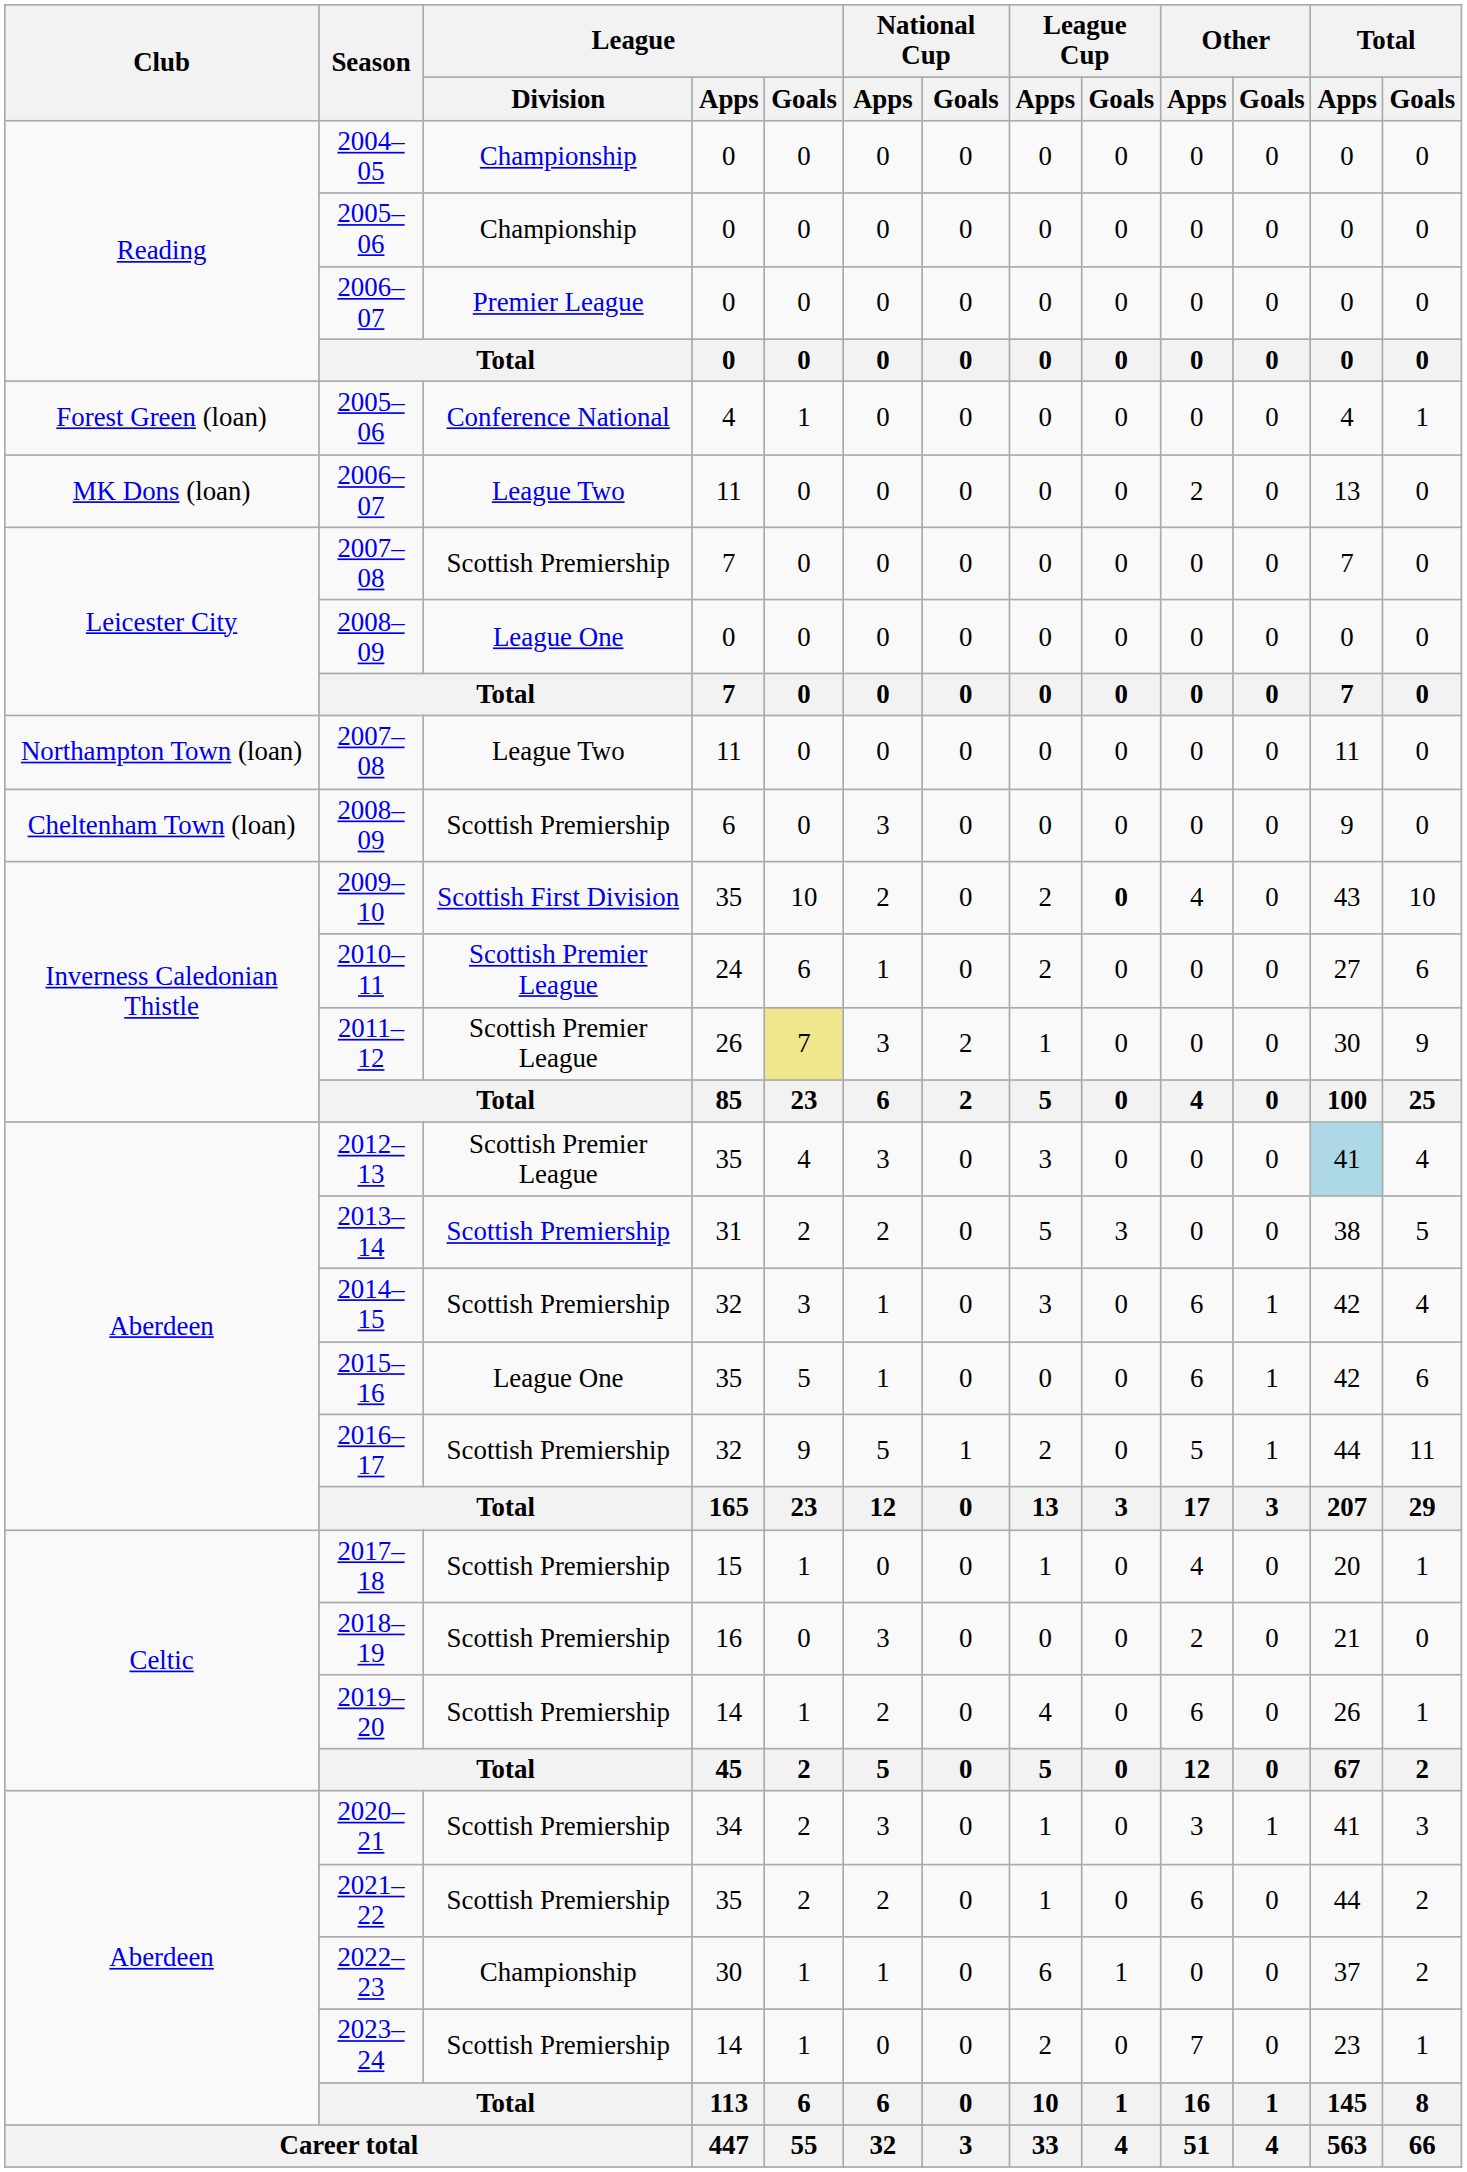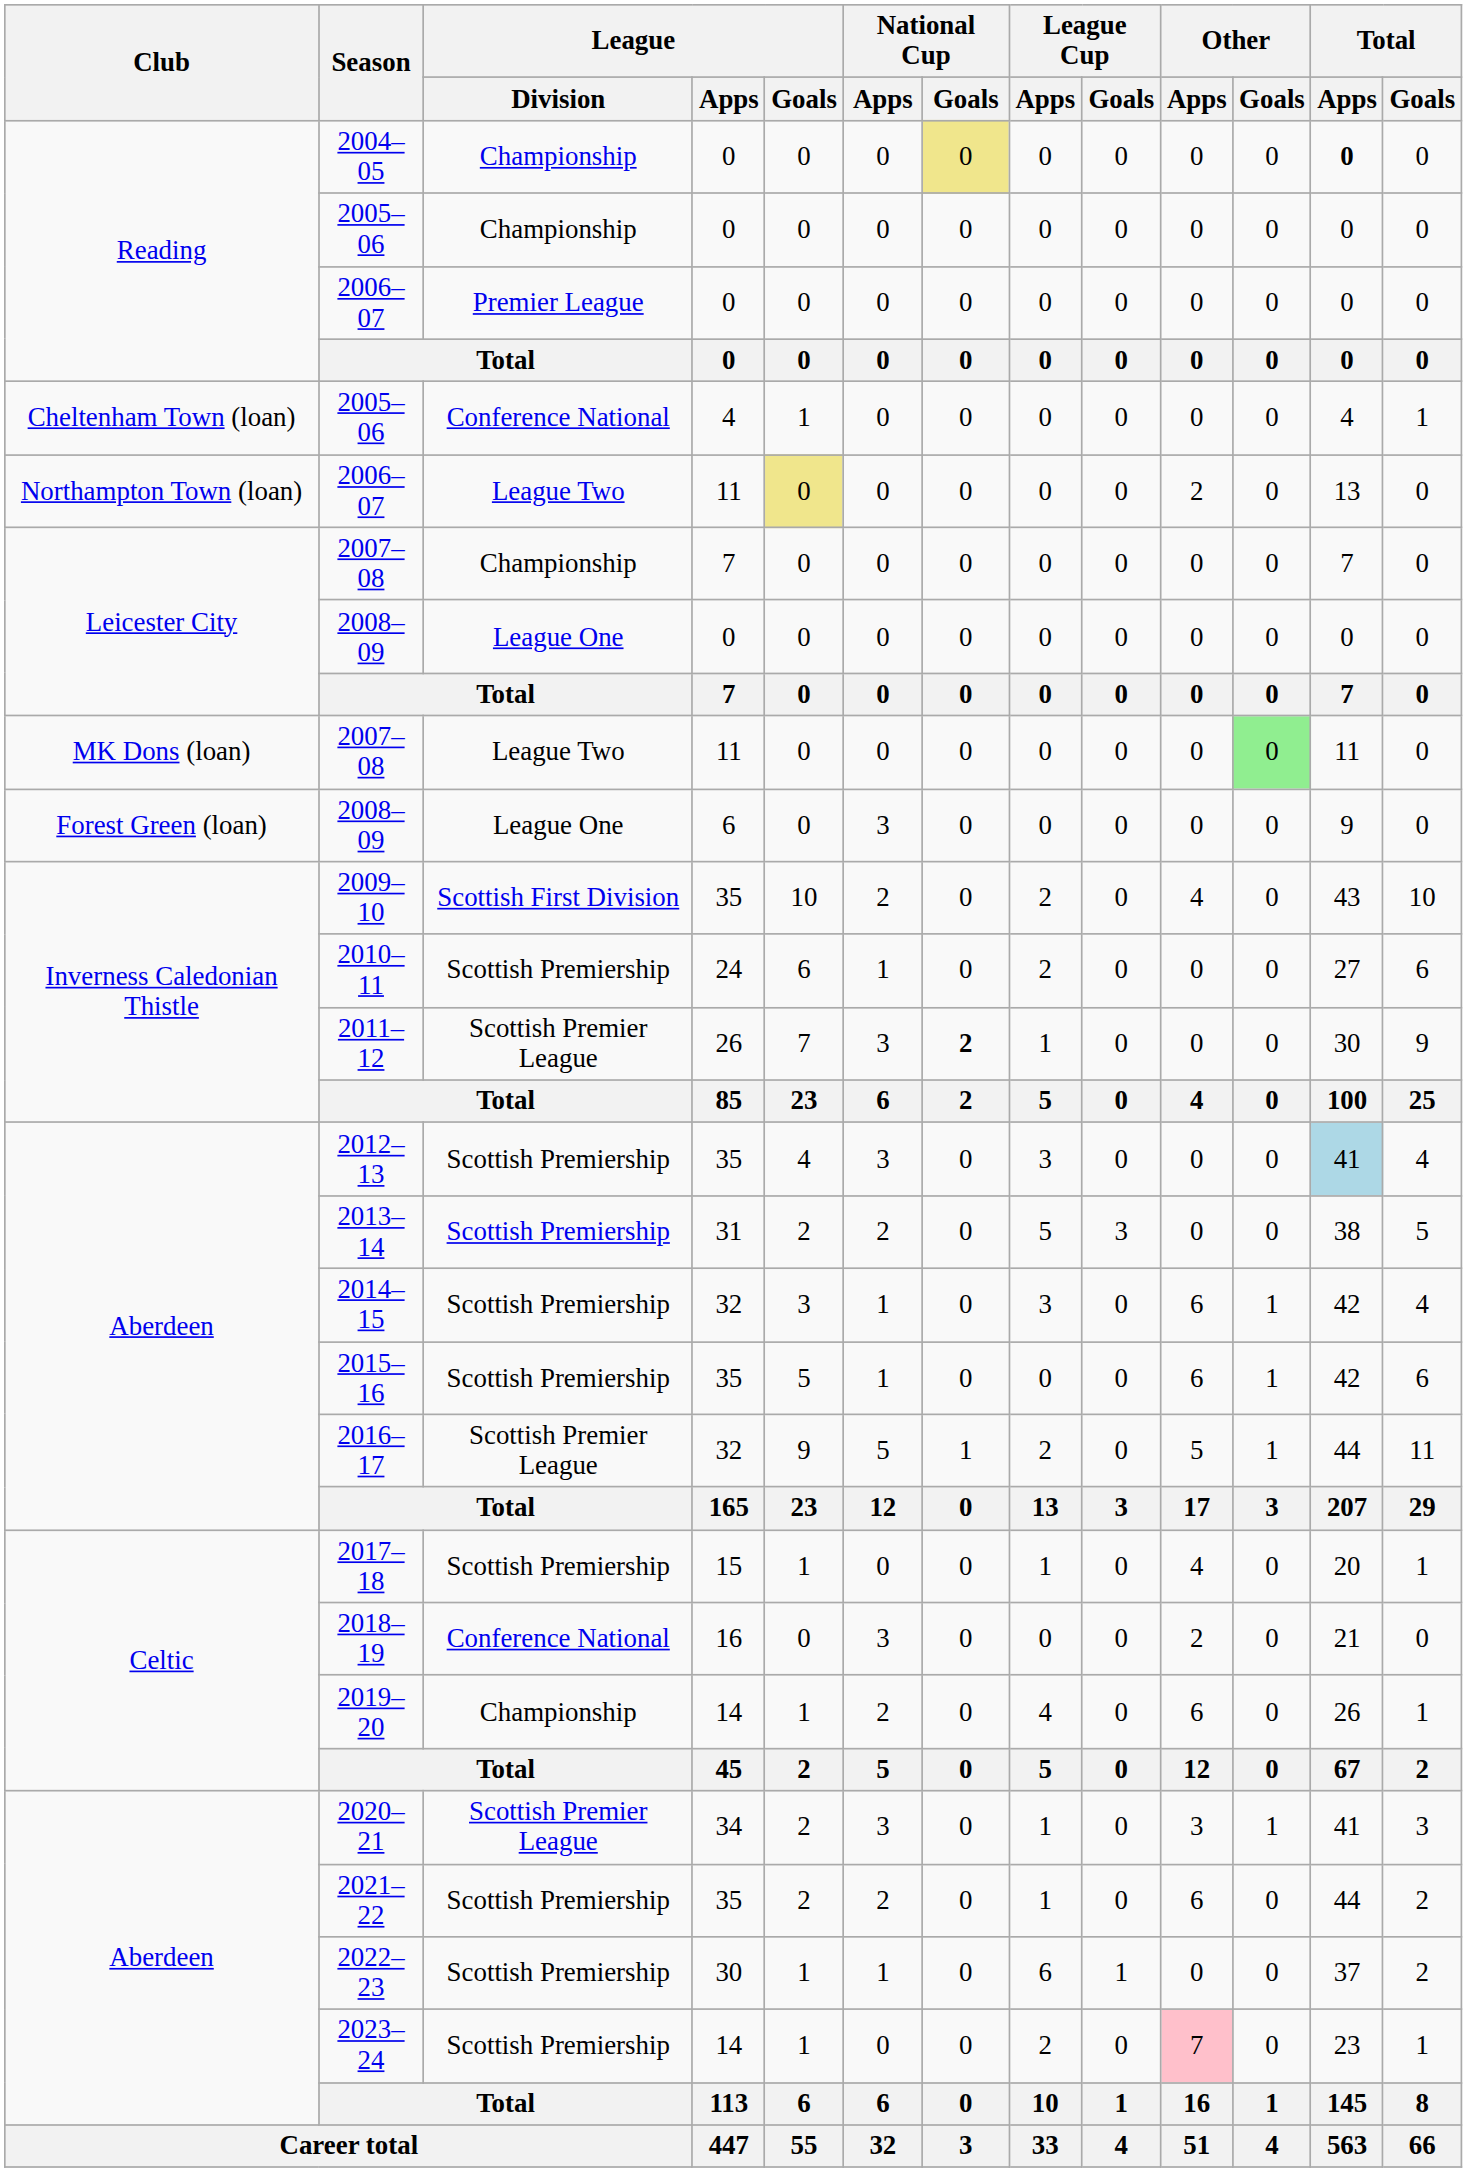 <table class="wikitable" style="text-align:center">
 <tr>
 <th rowspan="2">Club</th>
 <th rowspan="2">Season</th>
 <th colspan="3">League</th>
 <th colspan="2">National Cup</th>
 <th colspan="2">League Cup</th>
 <th colspan="2">Other</th>
 <th colspan="2">Total</th>
 </tr>
 <tr>
 <th>Division</th>
 <th>Apps</th>
 <th>Goals</th>
 <th>Apps</th>
 <th>Goals</th>
 <th>Apps</th>
 <th>Goals</th>
 <th>Apps</th>
 <th>Goals</th>
 <th>Apps</th>
 <th>Goals</th>
 </tr>
 <tr>
 <td rowspan="4"><a href='#'>Reading</a></td>
 <td><a href='#'>2004–05</a></td>
 <td><a href='#'>Championship</a></td>
 <td>0</td>
 <td>0</td>
 <td>0</td>
+<td style="background: khaki;">0</td>
 <td>0</td>
 <td>0</td>
 <td>0</td>
 <td>0</td>
-<td>0</td>
-<td>0</td>
+<td><strong>0</strong></td>
 <td>0</td>
 </tr>
 <tr>
 <td><a href='#'>2005–06</a></td>
 <td>Championship</td>
 <td>0</td>
 <td>0</td>
 <td>0</td>
 <td>0</td>
 <td>0</td>
 <td>0</td>
 <td>0</td>
 <td>0</td>
 <td>0</td>
 <td>0</td>
 </tr>
 <tr>
 <td><a href='#'>2006–07</a></td>
 <td><a href='#'>Premier League</a></td>
 <td>0</td>
 <td>0</td>
 <td>0</td>
 <td>0</td>
 <td>0</td>
 <td>0</td>
 <td>0</td>
 <td>0</td>
 <td>0</td>
 <td>0</td>
 </tr>
 <tr>
 <th colspan="2">Total</th>
 <th>0</th>
 <th>0</th>
 <th>0</th>
 <th>0</th>
 <th>0</th>
 <th>0</th>
 <th>0</th>
 <th>0</th>
 <th>0</th>
 <th>0</th>
 </tr>
 <tr>
-<td><a href='#'>Forest Green</a> (loan)</td>
+<td><a href='#'>Cheltenham Town</a> (loan)</td>
 <td><a href='#'>2005–06</a></td>
 <td><a href='#'>Conference National</a></td>
 <td>4</td>
 <td>1</td>
 <td>0</td>
 <td>0</td>
 <td>0</td>
 <td>0</td>
 <td>0</td>
 <td>0</td>
 <td>4</td>
 <td>1</td>
 </tr>
 <tr>
-<td><a href='#'>MK Dons</a> (loan)</td>
+<td><a href='#'>Northampton Town</a> (loan)</td>
 <td><a href='#'>2006–07</a></td>
 <td><a href='#'>League Two</a></td>
 <td>11</td>
-<td>0</td>
+<td style="background: khaki;">0</td>
 <td>0</td>
 <td>0</td>
 <td>0</td>
 <td>0</td>
 <td>2</td>
 <td>0</td>
 <td>13</td>
 <td>0</td>
 </tr>
 <tr>
 <td rowspan="3"><a href='#'>Leicester City</a></td>
 <td><a href='#'>2007–08</a></td>
-<td>Scottish Premiership</td>
+<td>Championship</td>
 <td>7</td>
 <td>0</td>
 <td>0</td>
 <td>0</td>
 <td>0</td>
 <td>0</td>
 <td>0</td>
 <td>0</td>
 <td>7</td>
 <td>0</td>
 </tr>
 <tr>
 <td><a href='#'>2008–09</a></td>
 <td><a href='#'>League One</a></td>
 <td>0</td>
 <td>0</td>
 <td>0</td>
 <td>0</td>
 <td>0</td>
 <td>0</td>
 <td>0</td>
 <td>0</td>
 <td>0</td>
 <td>0</td>
 </tr>
 <tr>
 <th colspan="2">Total</th>
 <th>7</th>
 <th>0</th>
 <th>0</th>
 <th>0</th>
 <th>0</th>
 <th>0</th>
 <th>0</th>
 <th>0</th>
 <th>7</th>
 <th>0</th>
 </tr>
 <tr>
-<td><a href='#'>Northampton Town</a> (loan)</td>
+<td><a href='#'>MK Dons</a> (loan)</td>
 <td><a href='#'>2007–08</a></td>
 <td>League Two</td>
 <td>11</td>
 <td>0</td>
 <td>0</td>
 <td>0</td>
 <td>0</td>
 <td>0</td>
 <td>0</td>
-<td>0</td>
+<td style="background: lightgreen;">0</td>
 <td>11</td>
 <td>0</td>
 </tr>
 <tr>
-<td><a href='#'>Cheltenham Town</a> (loan)</td>
+<td><a href='#'>Forest Green</a> (loan)</td>
 <td><a href='#'>2008–09</a></td>
-<td>Scottish Premiership</td>
+<td>League One</td>
 <td>6</td>
 <td>0</td>
 <td>3</td>
 <td>0</td>
 <td>0</td>
 <td>0</td>
 <td>0</td>
 <td>0</td>
 <td>9</td>
 <td>0</td>
 </tr>
 <tr>
 <td rowspan="4"><a href='#'>Inverness Caledonian Thistle</a></td>
 <td><a href='#'>2009–10</a></td>
 <td><a href='#'>Scottish First Division</a></td>
 <td>35</td>
 <td>10</td>
 <td>2</td>
 <td>0</td>
 <td>2</td>
-<td><strong>0</strong></td>
+<td>0</td>
 <td>4</td>
 <td>0</td>
 <td>43</td>
 <td>10</td>
 </tr>
 <tr>
 <td><a href='#'>2010–11</a></td>
-<td><a href='#'>Scottish Premier League</a></td>
+<td>Scottish Premiership</td>
 <td>24</td>
 <td>6</td>
 <td>1</td>
 <td>0</td>
 <td>2</td>
 <td>0</td>
 <td>0</td>
 <td>0</td>
 <td>27</td>
 <td>6</td>
 </tr>
 <tr>
 <td><a href='#'>2011–12</a></td>
 <td>Scottish Premier League</td>
 <td>26</td>
-<td style="background: khaki;">7</td>
+<td>7</td>
 <td>3</td>
-<td>2</td>
+<td><strong>2</strong></td>
 <td>1</td>
 <td>0</td>
 <td>0</td>
 <td>0</td>
 <td>30</td>
 <td>9</td>
 </tr>
 <tr>
 <th colspan="2">Total</th>
 <th>85</th>
 <th>23</th>
 <th>6</th>
 <th>2</th>
 <th>5</th>
 <th>0</th>
 <th>4</th>
 <th>0</th>
 <th>100</th>
 <th>25</th>
 </tr>
 <tr>
 <td rowspan="6"><a href='#'>Aberdeen</a></td>
 <td><a href='#'>2012–13</a></td>
-<td>Scottish Premier League</td>
+<td>Scottish Premiership</td>
 <td>35</td>
 <td>4</td>
 <td>3</td>
 <td>0</td>
 <td>3</td>
 <td>0</td>
 <td>0</td>
 <td>0</td>
 <td style="background: lightblue;">41</td>
 <td>4</td>
 </tr>
 <tr>
 <td><a href='#'>2013–14</a></td>
 <td><a href='#'>Scottish Premiership</a></td>
 <td>31</td>
 <td>2</td>
 <td>2</td>
 <td>0</td>
 <td>5</td>
 <td>3</td>
 <td>0</td>
 <td>0</td>
 <td>38</td>
 <td>5</td>
 </tr>
 <tr>
 <td><a href='#'>2014–15</a></td>
 <td>Scottish Premiership</td>
 <td>32</td>
 <td>3</td>
 <td>1</td>
 <td>0</td>
 <td>3</td>
 <td>0</td>
 <td>6</td>
 <td>1</td>
 <td>42</td>
 <td>4</td>
 </tr>
 <tr>
 <td><a href='#'>2015–16</a></td>
-<td>League One</td>
+<td>Scottish Premiership</td>
 <td>35</td>
 <td>5</td>
 <td>1</td>
 <td>0</td>
 <td>0</td>
 <td>0</td>
 <td>6</td>
 <td>1</td>
 <td>42</td>
 <td>6</td>
 </tr>
 <tr>
 <td><a href='#'>2016–17</a></td>
-<td>Scottish Premiership</td>
+<td>Scottish Premier League</td>
 <td>32</td>
 <td>9</td>
 <td>5</td>
 <td>1</td>
 <td>2</td>
 <td>0</td>
 <td>5</td>
 <td>1</td>
 <td>44</td>
 <td>11</td>
 </tr>
 <tr>
 <th colspan="2">Total</th>
 <th>165</th>
 <th>23</th>
 <th>12</th>
 <th>0</th>
 <th>13</th>
 <th>3</th>
 <th>17</th>
 <th>3</th>
 <th>207</th>
 <th>29</th>
 </tr>
 <tr>
 <td rowspan="4"><a href='#'>Celtic</a></td>
 <td><a href='#'>2017–18</a></td>
 <td>Scottish Premiership</td>
 <td>15</td>
 <td>1</td>
 <td>0</td>
 <td>0</td>
 <td>1</td>
 <td>0</td>
 <td>4</td>
 <td>0</td>
 <td>20</td>
 <td>1</td>
 </tr>
 <tr>
 <td><a href='#'>2018–19</a></td>
-<td>Scottish Premiership</td>
+<td><a href='#'>Conference National</a></td>
 <td>16</td>
 <td>0</td>
 <td>3</td>
 <td>0</td>
 <td>0</td>
 <td>0</td>
 <td>2</td>
 <td>0</td>
 <td>21</td>
 <td>0</td>
 </tr>
 <tr>
 <td><a href='#'>2019–20</a></td>
-<td>Scottish Premiership</td>
+<td>Championship</td>
 <td>14</td>
 <td>1</td>
 <td>2</td>
 <td>0</td>
 <td>4</td>
 <td>0</td>
 <td>6</td>
 <td>0</td>
 <td>26</td>
 <td>1</td>
 </tr>
 <tr>
 <th colspan="2">Total</th>
 <th>45</th>
 <th>2</th>
 <th>5</th>
 <th>0</th>
 <th>5</th>
 <th>0</th>
 <th>12</th>
 <th>0</th>
 <th>67</th>
 <th>2</th>
 </tr>
 <tr>
 <td rowspan="5"><a href='#'>Aberdeen</a></td>
 <td><a href='#'>2020–21</a></td>
-<td>Scottish Premiership</td>
+<td><a href='#'>Scottish Premier League</a></td>
 <td>34</td>
 <td>2</td>
 <td>3</td>
 <td>0</td>
 <td>1</td>
 <td>0</td>
 <td>3</td>
 <td>1</td>
 <td>41</td>
 <td>3</td>
 </tr>
 <tr>
 <td><a href='#'>2021–22</a></td>
 <td>Scottish Premiership</td>
 <td>35</td>
 <td>2</td>
 <td>2</td>
 <td>0</td>
 <td>1</td>
 <td>0</td>
 <td>6</td>
 <td>0</td>
 <td>44</td>
 <td>2</td>
 </tr>
 <tr>
 <td><a href='#'>2022–23</a></td>
-<td>Championship</td>
+<td>Scottish Premiership</td>
 <td>30</td>
 <td>1</td>
 <td>1</td>
 <td>0</td>
 <td>6</td>
 <td>1</td>
 <td>0</td>
 <td>0</td>
 <td>37</td>
 <td>2</td>
 </tr>
 <tr>
 <td><a href='#'>2023–24</a></td>
 <td>Scottish Premiership</td>
 <td>14</td>
 <td>1</td>
 <td>0</td>
 <td>0</td>
 <td>2</td>
 <td>0</td>
-<td>7</td>
+<td style="background: pink;">7</td>
 <td>0</td>
 <td>23</td>
 <td>1</td>
 </tr>
 <tr>
 <th colspan=2>Total</th>
 <th>113</th>
 <th>6</th>
 <th>6</th>
 <th>0</th>
 <th>10</th>
 <th>1</th>
 <th>16</th>
 <th>1</th>
 <th>145</th>
 <th>8</th>
 </tr>
 <tr>
 <th colspan="3">Career total</th>
 <th>447</th>
 <th>55</th>
 <th>32</th>
 <th>3</th>
 <th>33</th>
 <th>4</th>
 <th>51</th>
 <th>4</th>
 <th>563</th>
 <th>66</th>
 </tr>
 </table>
